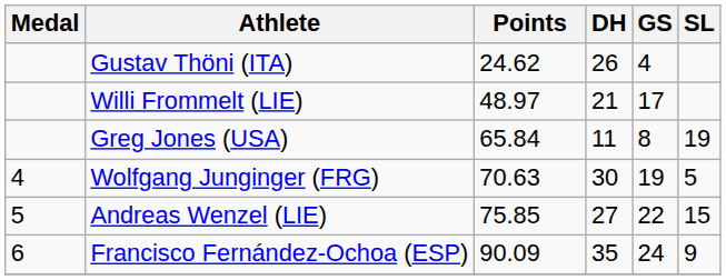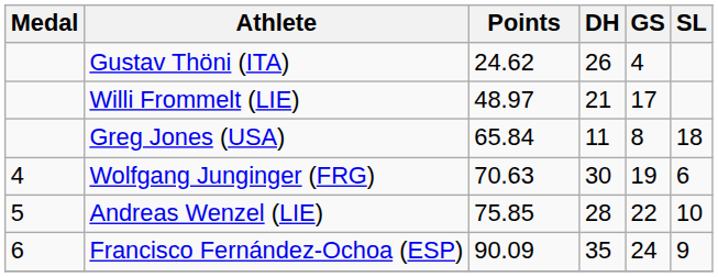 <table class=wikitable style="font-size:100%;" style="text-align:center">
 <tr bgcolor="#efefef">
 <th>Medal</th>
 <th>Athlete</th>
 <th>  Points  </th>
 <th>DH</th>
 <th>GS</th>
 <th>SL</th>
 </tr>
 <tr>
 <td></td>
 <td align=left> <a href='#'>Gustav Thöni</a> (<a href='#'>ITA</a>)</td>
 <td>24.62</td>
 <td>26</td>
 <td>4</td>
 <td></td>
 </tr>
 <tr>
 <td></td>
 <td align=left> <a href='#'>Willi Frommelt</a> (<a href='#'>LIE</a>)</td>
 <td>48.97</td>
 <td>21</td>
 <td>17</td>
 <td></td>
 </tr>
 <tr>
 <td></td>
 <td align=left> <a href='#'>Greg Jones</a> (<a href='#'>USA</a>)</td>
 <td>65.84</td>
 <td>11</td>
 <td>8</td>
-<td>19</td>
+<td>18</td>
 </tr>
 <tr>
 <td>4</td>
 <td align=left> <a href='#'>Wolfgang Junginger</a> (<a href='#'>FRG</a>)</td>
 <td>70.63</td>
 <td>30</td>
 <td>19</td>
-<td>5</td>
+<td>6</td>
 </tr>
 <tr>
 <td>5</td>
 <td align=left> <a href='#'>Andreas Wenzel</a> (<a href='#'>LIE</a>)</td>
 <td>75.85</td>
-<td>27</td>
+<td>28</td>
 <td>22</td>
-<td>15</td>
+<td>10</td>
 </tr>
 <tr>
 <td>6</td>
 <td align=left> <a href='#'>Francisco Fernández-Ochoa</a> (<a href='#'>ESP</a>)</td>
 <td>90.09</td>
 <td>35</td>
 <td>24</td>
 <td>9</td>
 </tr>
 <tr>
 </tr>
 </table>
